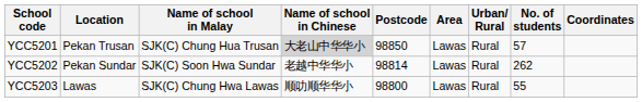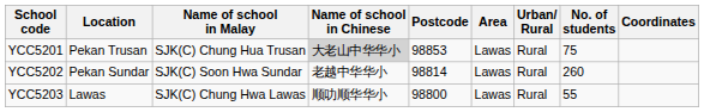 <table class="wikitable sortable">
 <tr>
 <th>School<br>code</th>
 <th>Location</th>
 <th>Name of school<br>in Malay</th>
 <th>Name of school<br>in Chinese</th>
 <th>Postcode</th>
 <th>Area</th>
 <th>Urban/<br>Rural</th>
 <th>No. of<br>students</th>
 <th>Coordinates</th>
 </tr>
 <tr>
 <td>YCC5201</td>
 <td>Pekan Trusan</td>
 <td>SJK(C) Chung Hua Trusan</td>
 <td style="background: lightgrey;">大老山中华华小</td>
-<td>98850</td>
+<td>98853</td>
 <td>Lawas</td>
 <td>Rural</td>
-<td>57</td>
+<td>75</td>
 <td></td>
 </tr>
 <tr>
 <td>YCC5202</td>
 <td>Pekan Sundar</td>
 <td>SJK(C) Soon Hwa Sundar</td>
 <td>老越中华华小</td>
 <td>98814</td>
 <td>Lawas</td>
 <td>Rural</td>
-<td>262</td>
+<td>260</td>
 <td></td>
 </tr>
 <tr>
 <td>YCC5203</td>
 <td>Lawas</td>
 <td>SJK(C) Chung Hwa Lawas</td>
 <td>顺叻顺华华小</td>
 <td>98800</td>
 <td>Lawas</td>
 <td>Rural</td>
 <td>55</td>
 <td></td>
 </tr>
 </table>
